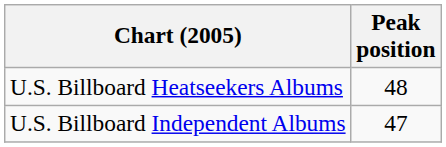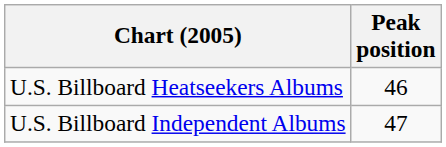 <table class="wikitable sortable">
 <tr>
 <th>Chart (2005)</th>
 <th>Peak<br>position</th>
 </tr>
 <tr>
 <td>U.S. Billboard <a href='#'>Heatseekers Albums</a></td>
-<td style="text-align:center;">48</td>
+<td style="text-align:center;">46</td>
 </tr>
 <tr>
 <td>U.S. Billboard <a href='#'>Independent Albums</a></td>
 <td style="text-align:center;">47</td>
 </tr>
 </table>
